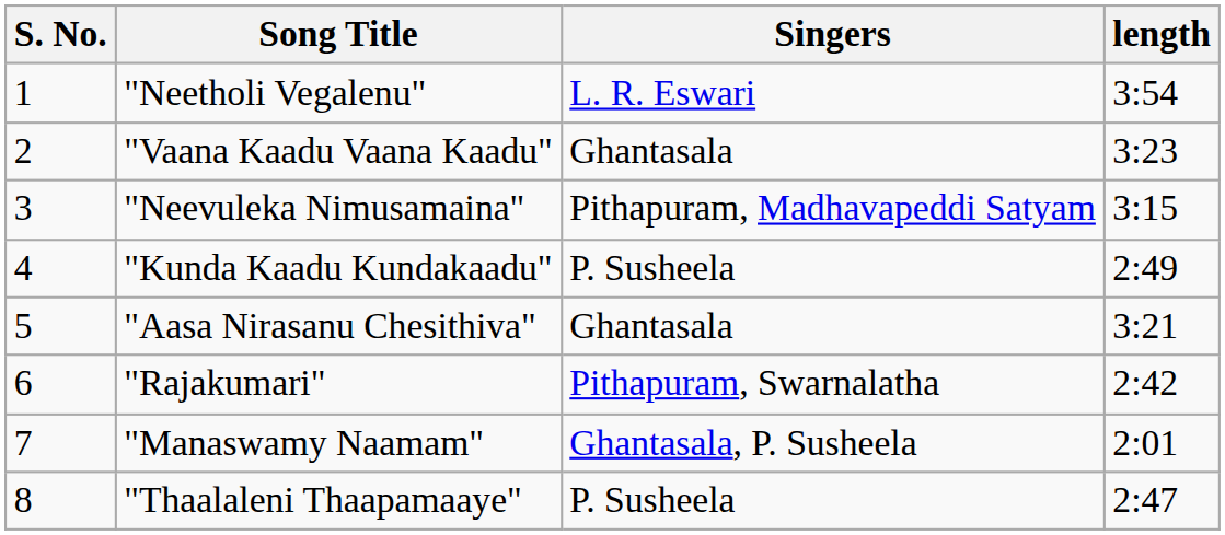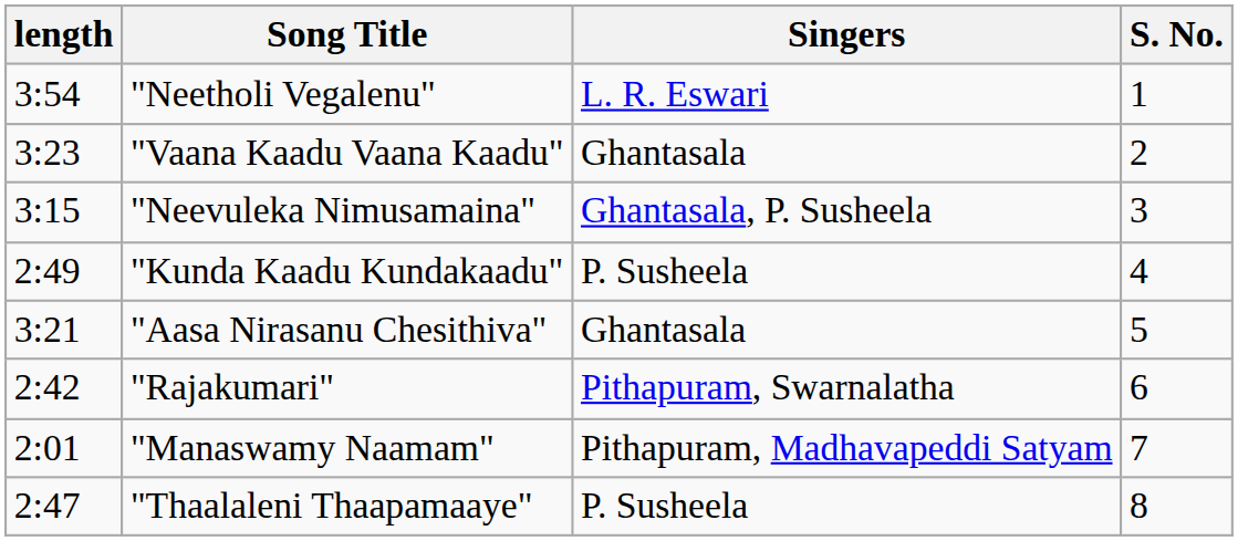 <table class="wikitable">
 <tr>
-<th>S. No.</th>
+<th>length</th>
 <th>Song Title</th>
 <th>Singers</th>
-<th>length</th>
+<th>S. No.</th>
 </tr>
 <tr>
-<td>1</td>
+<td>3:54</td>
 <td>"Neetholi Vegalenu"</td>
 <td><a href='#'>L. R. Eswari</a></td>
-<td>3:54</td>
+<td>1</td>
 </tr>
 <tr>
-<td>2</td>
+<td>3:23</td>
 <td>"Vaana Kaadu Vaana Kaadu"</td>
 <td>Ghantasala</td>
-<td>3:23</td>
+<td>2</td>
 </tr>
 <tr>
+<td>3:15</td>
+<td>"Neevuleka Nimusamaina"</td>
+<td><a href='#'>Ghantasala</a>, P. Susheela</td>
 <td>3</td>
-<td>"Neevuleka Nimusamaina"</td>
-<td>Pithapuram, <a href='#'>Madhavapeddi Satyam</a></td>
-<td>3:15</td>
 </tr>
 <tr>
-<td>4</td>
+<td>2:49</td>
 <td>"Kunda Kaadu Kundakaadu"</td>
 <td>P. Susheela</td>
-<td>2:49</td>
+<td>4</td>
 </tr>
 <tr>
-<td>5</td>
+<td>3:21</td>
 <td>"Aasa Nirasanu Chesithiva"</td>
 <td>Ghantasala</td>
-<td>3:21</td>
+<td>5</td>
 </tr>
 <tr>
-<td>6</td>
+<td>2:42</td>
 <td>"Rajakumari"</td>
 <td><a href='#'>Pithapuram</a>, Swarnalatha</td>
-<td>2:42</td>
+<td>6</td>
 </tr>
 <tr>
+<td>2:01</td>
+<td>"Manaswamy Naamam"</td>
+<td>Pithapuram, <a href='#'>Madhavapeddi Satyam</a></td>
 <td>7</td>
-<td>"Manaswamy Naamam"</td>
-<td><a href='#'>Ghantasala</a>, P. Susheela</td>
-<td>2:01</td>
 </tr>
 <tr>
-<td>8</td>
+<td>2:47</td>
 <td>"Thaalaleni Thaapamaaye"</td>
 <td>P. Susheela</td>
-<td>2:47</td>
+<td>8</td>
 </tr>
 </table>
